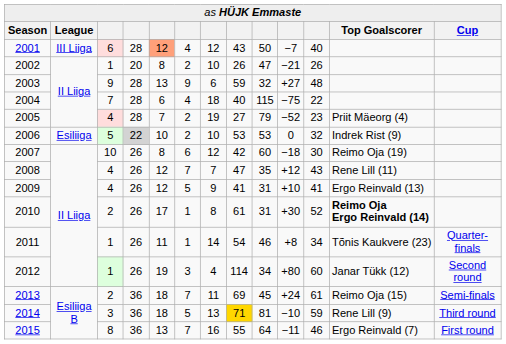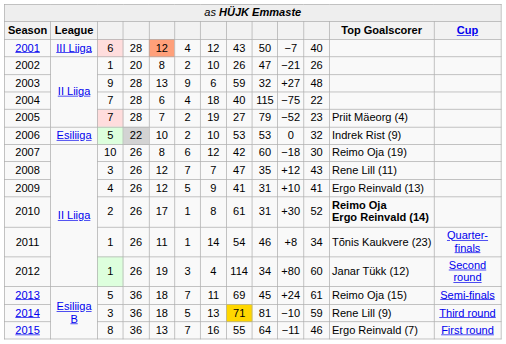 <table class="wikitable collapsible collapsed">
 <tr bgcolor=#EEEEEE align="center">
 <td colspan="13"><em>as <strong>HÜJK Emmaste<strong><em></td>
 </tr>
 <tr>
 <th width=60px>Season</th>
 <th width=60px>League</th>
 <th width=30px></th>
 <th width=30px></th>
 <th width=30px></th>
 <th width=30px></th>
 <th width=30px></th>
 <th width=30px></th>
 <th width=30px></th>
 <th width=30px></th>
 <th width=30px></th>
 <th>Top Goalscorer</th>
 <th width=90px><a href='#'>Cup</a></th>
 </tr>
 <tr align=center>
 <td><a href='#'>2001</a></td>
 <td><a href='#'>III Liiga</a></td>
 <td style="background:#FFDDDD;">6</td>
 <td>28</td>
 <td style="background: lightsalmon;">12</td>
 <td>4</td>
 <td>12</td>
 <td>43</td>
 <td>50</td>
 <td>−7</td>
 <td></strong>40<strong></td>
 <td align=left></td>
 <td></td>
 </tr>
 <tr align=center>
 <td>2002</td>
 <td rowspan=4><a href='#'>II Liiga</a></td>
 <td>1</td>
 <td>20</td>
 <td>8</td>
 <td>2</td>
 <td>10</td>
 <td>26</td>
 <td>47</td>
 <td>−21</td>
 <td></strong>26<strong></td>
 <td align=left></td>
 <td></td>
 </tr>
 <tr align=center>
 <td>2003</td>
 <td>9</td>
 <td>28</td>
 <td>13</td>
 <td>9</td>
 <td>6</td>
 <td>59</td>
 <td>32</td>
 <td>+27</td>
 <td></strong>48<strong></td>
 <td align=left></td>
 <td></td>
 </tr>
 <tr align=center>
 <td>2004</td>
 <td>7</td>
 <td>28</td>
 <td>6</td>
 <td>4</td>
 <td>18</td>
 <td>40</td>
 <td>115</td>
 <td>−75</td>
 <td></strong>22<strong></td>
 <td align=left></td>
 <td></td>
 </tr>
 <tr align=center>
 <td>2005</td>
-<td style="background:#FFDDDD;">4</td>
+<td style="background:#FFDDDD;">7</td>
 <td>28</td>
 <td>7</td>
 <td>2</td>
 <td>19</td>
 <td>27</td>
 <td>79</td>
 <td>−52</td>
 <td></strong>23<strong></td>
 <td align=left> Priit Mäeorg (4)</td>
 <td></td>
 </tr>
 <tr align=center>
 <td>2006</td>
 <td><a href='#'>Esiliiga</a></td>
 <td style="background:#DDFFDD;">5</td>
 <td style="background: lightgrey;">22</td>
 <td>10</td>
 <td>2</td>
 <td>10</td>
 <td>53</td>
 <td>53</td>
 <td>0</td>
 <td></strong>32<strong></td>
 <td align=left> Indrek Rist (9)</td>
 <td></td>
 </tr>
 <tr align=center>
 <td>2007</td>
 <td rowspan=6><a href='#'>II Liiga</a></td>
 <td>10</td>
 <td>26</td>
 <td>8</td>
 <td>6</td>
 <td>12</td>
 <td>42</td>
 <td>60</td>
 <td>−18</td>
 <td></strong>30<strong></td>
 <td align=left> Reimo Oja (19)</td>
 <td></td>
 </tr>
 <tr align=center>
 <td>2008</td>
-<td>4</td>
+<td>3</td>
 <td>26</td>
 <td>12</td>
 <td>7</td>
 <td>7</td>
 <td>47</td>
 <td>35</td>
 <td>+12</td>
 <td></strong>43<strong></td>
 <td align=left> Rene Lill (11)</td>
 <td></td>
 </tr>
 <tr align=center>
 <td>2009</td>
 <td>4</td>
 <td>26</td>
 <td>12</td>
 <td>5</td>
 <td>9</td>
 <td>41</td>
 <td>31</td>
 <td>+10</td>
 <td></strong>41<strong></td>
 <td align=left> Ergo Reinvald (13)</td>
 <td></td>
 </tr>
 <tr align=center>
 <td>2010</td>
 <td>2</td>
 <td>26</td>
 <td>17</td>
 <td>1</td>
 <td>8</td>
 <td>61</td>
 <td>31</td>
 <td>+30</td>
 <td></strong>52<strong></td>
 <td align=left><strong> Reimo Oja<br> Ergo Reinvald (14)</strong></td>
 <td></td>
 </tr>
 <tr align=center>
 <td>2011</td>
 <td>1</td>
 <td>26</td>
 <td>11</td>
 <td>1</td>
 <td>14</td>
 <td>54</td>
 <td>46</td>
 <td>+8</td>
 <td></strong>34<strong></td>
 <td align=left> Tõnis Kaukvere (23)</td>
 <td><a href='#'>Quarter-finals</a></td>
 </tr>
 <tr align=center>
 <td>2012</td>
 <td style="background:#DDFFDD;">1</td>
 <td>26</td>
 <td>19</td>
 <td>3</td>
 <td>4</td>
 <td>114</td>
 <td>34</td>
 <td>+80</td>
 <td></strong>60<strong></td>
 <td align=left> Janar Tükk (12)</td>
 <td><a href='#'>Second round</a></td>
 </tr>
 <tr align=center>
 <td><a href='#'>2013</a></td>
 <td rowspan="3"><a href='#'>Esiliiga B</a></td>
-<td>2</td>
+<td>5</td>
 <td>36</td>
 <td>18</td>
 <td>7</td>
 <td>11</td>
 <td>69</td>
 <td>45</td>
 <td>+24</td>
 <td></strong>61<strong></td>
 <td align=left> Reimo Oja (15)</td>
 <td><a href='#'>Semi-finals</a></td>
 </tr>
 <tr align=center>
 <td><a href='#'>2014</a></td>
 <td>3</td>
 <td>36</td>
 <td>18</td>
 <td>5</td>
 <td>13</td>
 <td style="background: gold;">71</td>
 <td>81</td>
 <td>−10</td>
 <td></strong>59<strong></td>
 <td align=left> Rene Lill (9)</td>
 <td><a href='#'>Third round</a></td>
 </tr>
 <tr align=center>
 <td><a href='#'>2015</a></td>
 <td>8</td>
 <td>36</td>
 <td>13</td>
 <td>7</td>
 <td>16</td>
 <td>55</td>
 <td>64</td>
 <td>−11</td>
 <td></strong>46<strong></td>
 <td align=left> Ergo Reinvald (7)</td>
 <td><a href='#'>First round</a></td>
 </tr>
 </table>
